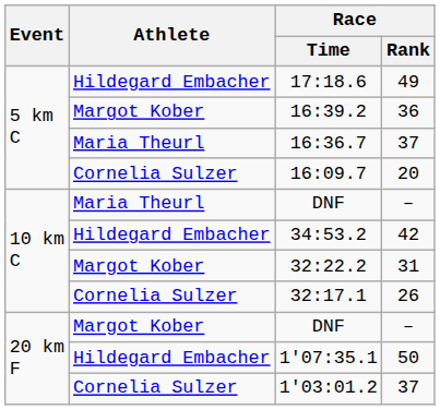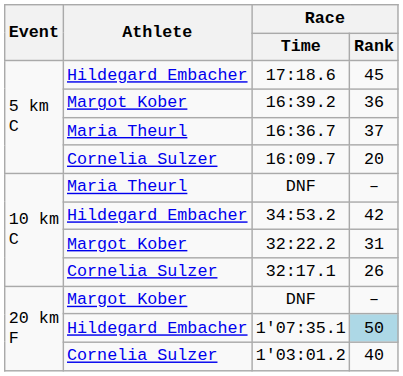 <table class="wikitable" border="1" style="font-size:90%">
 <tr>
 <th rowspan=2>Event</th>
 <th rowspan=2>Athlete</th>
 <th colspan=2>Race</th>
 </tr>
 <tr>
 <th>Time</th>
 <th>Rank</th>
 </tr>
 <tr>
 <td rowspan=4>5 km <br> C</td>
 <td><a href='#'>Hildegard Embacher</a></td>
 <td align=center>17:18.6</td>
-<td align=center>49</td>
+<td align=center>45</td>
 </tr>
 <tr>
 <td><a href='#'>Margot Kober</a></td>
 <td align=center>16:39.2</td>
 <td align=center>36</td>
 </tr>
 <tr>
 <td><a href='#'>Maria Theurl</a></td>
 <td align=center>16:36.7</td>
 <td align=center>37</td>
 </tr>
 <tr>
 <td><a href='#'>Cornelia Sulzer</a></td>
 <td align=center>16:09.7</td>
 <td align=center>20</td>
 </tr>
 <tr>
 <td rowspan=4>10 km <br> C</td>
 <td><a href='#'>Maria Theurl</a></td>
 <td align=center>DNF</td>
 <td align=center>–</td>
 </tr>
 <tr>
 <td><a href='#'>Hildegard Embacher</a></td>
 <td align=center>34:53.2</td>
 <td align=center>42</td>
 </tr>
 <tr>
 <td><a href='#'>Margot Kober</a></td>
 <td align=center>32:22.2</td>
 <td align=center>31</td>
 </tr>
 <tr>
 <td><a href='#'>Cornelia Sulzer</a></td>
 <td align=center>32:17.1</td>
 <td align=center>26</td>
 </tr>
 <tr>
 <td rowspan=3>20 km <br> F</td>
 <td><a href='#'>Margot Kober</a></td>
 <td align=center>DNF</td>
 <td align=center>–</td>
 </tr>
 <tr>
 <td><a href='#'>Hildegard Embacher</a></td>
 <td align=center>1'07:35.1</td>
-<td align=center>50</td>
+<td align=center style="background: lightblue;">50</td>
 </tr>
 <tr>
 <td><a href='#'>Cornelia Sulzer</a></td>
 <td align=center>1'03:01.2</td>
-<td align=center>37</td>
+<td align=center>40</td>
 </tr>
 </table>
